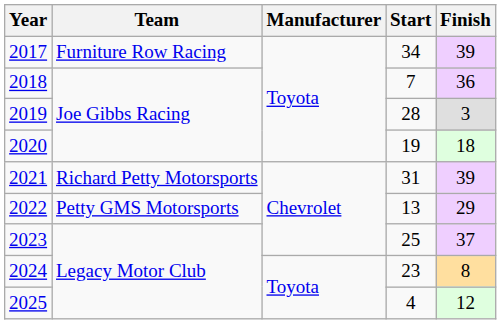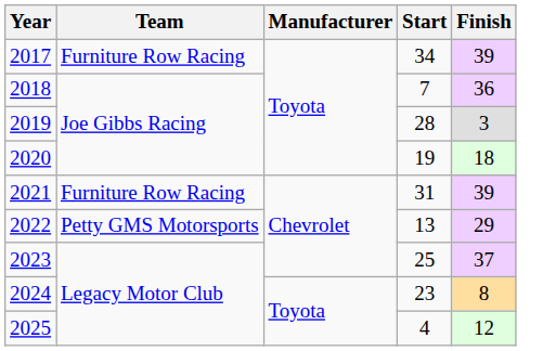 <table class="wikitable" style="font-size: 90%;">
 <tr>
 <th>Year</th>
 <th>Team</th>
 <th>Manufacturer</th>
 <th>Start</th>
 <th>Finish</th>
 </tr>
 <tr>
 <td><a href='#'>2017</a></td>
 <td><a href='#'>Furniture Row Racing</a></td>
 <td rowspan="4"><a href='#'>Toyota</a></td>
 <td align=center>34</td>
 <td align=center style="background:#EFCFFF;">39</td>
 </tr>
 <tr>
 <td><a href='#'>2018</a></td>
 <td rowspan=3><a href='#'>Joe Gibbs Racing</a></td>
 <td align=center>7</td>
 <td align=center style="background:#EFCFFF;">36</td>
 </tr>
 <tr>
 <td><a href='#'>2019</a></td>
 <td align=center>28</td>
 <td align=center style="background:#DFDFDF;">3</td>
 </tr>
 <tr>
 <td><a href='#'>2020</a></td>
 <td align=center>19</td>
 <td align=center style="background:#DFFFDF;">18</td>
 </tr>
 <tr>
 <td><a href='#'>2021</a></td>
-<td><a href='#'>Richard Petty Motorsports</a></td>
+<td><a href='#'>Furniture Row Racing</a></td>
 <td rowspan=3><a href='#'>Chevrolet</a></td>
 <td align=center>31</td>
 <td align=center style="background:#EFCFFF;">39</td>
 </tr>
 <tr>
 <td><a href='#'>2022</a></td>
 <td><a href='#'>Petty GMS Motorsports</a></td>
 <td align=center>13</td>
 <td align=center style="background:#EFCFFF;">29</td>
 </tr>
 <tr>
 <td><a href='#'>2023</a></td>
 <td rowspan=3><a href='#'>Legacy Motor Club</a></td>
 <td align=center>25</td>
 <td align=center style="background:#EFCFFF;">37</td>
 </tr>
 <tr>
 <td><a href='#'>2024</a></td>
 <td rowspan=2><a href='#'>Toyota</a></td>
 <td align=center>23</td>
 <td align=center style="background:#FFDF9F;">8</td>
 </tr>
 <tr>
 <td><a href='#'>2025</a></td>
 <td align=center>4</td>
 <td align=center style="background:#DFFFDF;">12</td>
 </tr>
 </table>
